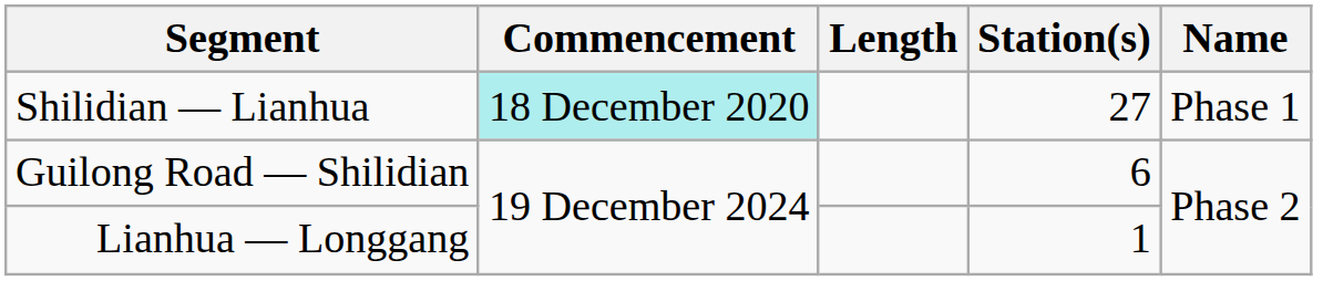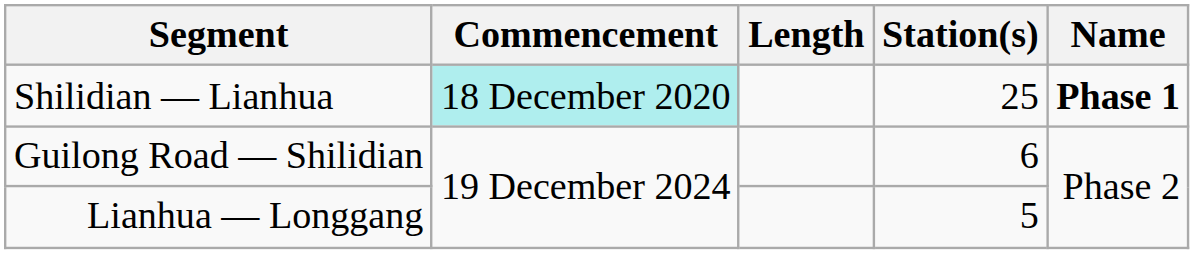 <table class="wikitable" style="border-collapse: collapse; text-align: right;">
 <tr>
 <th>Segment</th>
 <th>Commencement</th>
 <th>Length</th>
 <th>Station(s)</th>
 <th>Name</th>
 </tr>
 <tr>
 <td style="text-align: left;">Shilidian — Lianhua</td>
 <td style="background: paleturquoise;">18 December 2020</td>
 <td></td>
-<td>27</td>
-<td style="text-align: left;">Phase  1</td>
+<td>25</td>
+<td style="text-align: left;"><strong>Phase  1</strong></td>
 </tr>
 <tr>
 <td>Guilong Road — Shilidian</td>
 <td rowspan="2">19 December 2024</td>
 <td></td>
 <td>6</td>
 <td rowspan="2">Phase 2</td>
 </tr>
 <tr>
 <td>Lianhua — Longgang</td>
 <td></td>
-<td>1</td>
+<td>5</td>
 </tr>
 </table>
